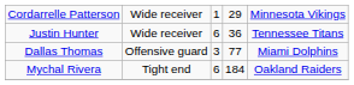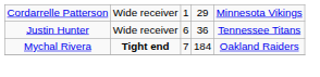 <table class="wikitable">
 <tr align="center" bgcolor="">
 <td><a href='#'>Cordarrelle Patterson</a></td>
 <td>Wide receiver</td>
 <td>1</td>
 <td>29</td>
 <td><a href='#'>Minnesota Vikings</a></td>
 </tr>
 <tr align="center" bgcolor="">
 <td><a href='#'>Justin Hunter</a></td>
 <td>Wide receiver</td>
 <td>6</td>
 <td>36</td>
 <td><a href='#'>Tennessee Titans</a></td>
 </tr>
 <tr align="center" bgcolor="">
-<td><a href='#'>Dallas Thomas</a></td>
-<td>Offensive guard</td>
-<td>3</td>
-<td>77</td>
-<td><a href='#'>Miami Dolphins</a></td>
-</tr>
-<tr align="center" bgcolor="">
 <td><a href='#'>Mychal Rivera</a></td>
-<td>Tight end</td>
-<td>6</td>
+<td><strong>Tight end</strong></td>
+<td>7</td>
 <td>184</td>
 <td><a href='#'>Oakland Raiders</a></td>
 </tr>
 <tr align="center" bgcolor="">
 </tr>
 </table>
